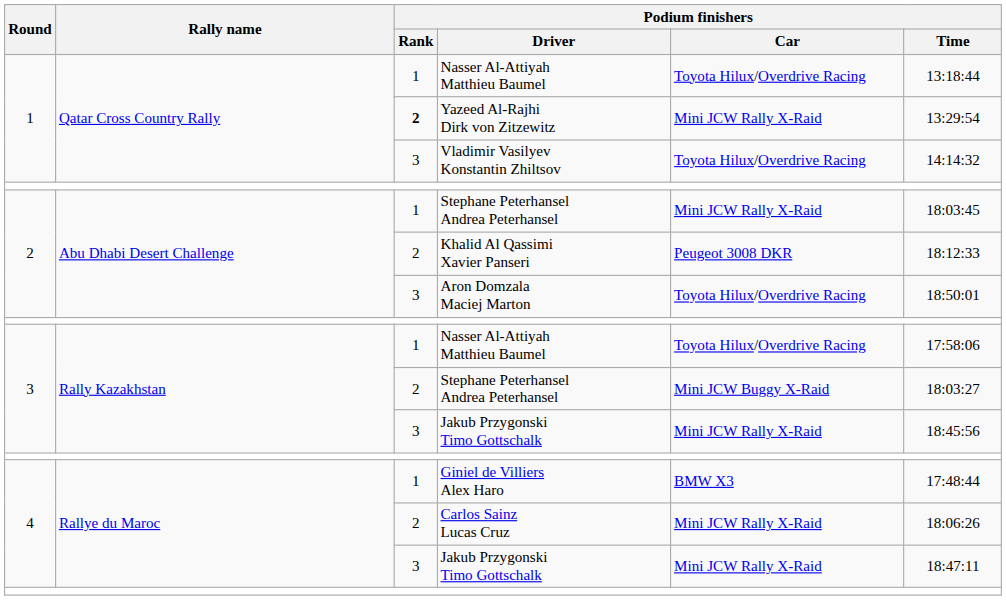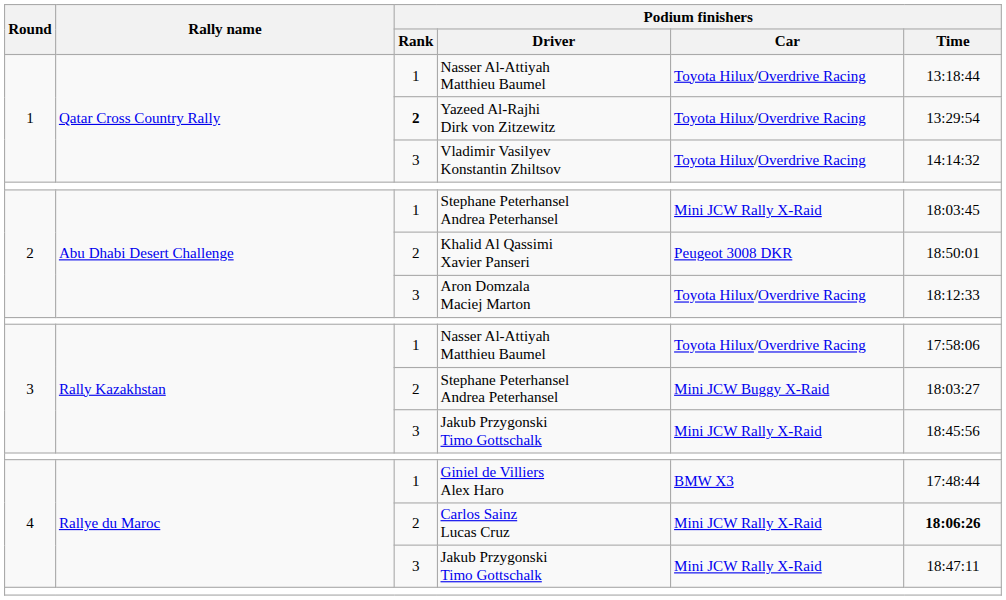 <table class="wikitable" style="font-size:85%;">
 <tr>
 <th rowspan=2>Round</th>
 <th style="width:22em" rowspan=2>Rally name</th>
 <th colspan=4>Podium finishers</th>
 </tr>
 <tr>
 <th>Rank</th>
 <th style="width:15em">Driver</th>
 <th style="width:15em">Car</th>
 <th style="width:6em">Time</th>
 </tr>
 <tr>
 <td rowspan=3 align=center>1</td>
 <td rowspan=3> <a href='#'>Qatar Cross Country Rally</a></td>
 <td align=center>1</td>
 <td> Nasser Al-Attiyah <br> Matthieu Baumel</td>
 <td><a href='#'>Toyota Hilux</a>/<a href='#'>Overdrive Racing</a></td>
 <td align=center>13:18:44</td>
 </tr>
 <tr>
 <td align=center><strong>2</strong></td>
 <td> Yazeed Al-Rajhi <br> Dirk von Zitzewitz</td>
-<td><a href='#'>Mini JCW Rally X-Raid</a></td>
+<td><a href='#'>Toyota Hilux</a>/<a href='#'>Overdrive Racing</a></td>
 <td align=center>13:29:54</td>
 </tr>
 <tr>
 <td align=center>3</td>
 <td> Vladimir Vasilyev <br> Konstantin Zhiltsov</td>
 <td><a href='#'>Toyota Hilux</a>/<a href='#'>Overdrive Racing</a></td>
 <td align=center>14:14:32</td>
 </tr>
 <tr style="background:white;">
 <td colspan=6></td>
 </tr>
 <tr>
 <td rowspan=3 align=center>2</td>
 <td rowspan=3> <a href='#'>Abu Dhabi Desert Challenge</a></td>
 <td align=center>1</td>
 <td> Stephane Peterhansel <br> Andrea Peterhansel</td>
 <td><a href='#'>Mini JCW Rally X-Raid</a></td>
 <td align=center>18:03:45</td>
 </tr>
 <tr>
 <td align=center>2</td>
 <td> Khalid Al Qassimi <br> Xavier Panseri</td>
 <td><a href='#'>Peugeot 3008 DKR</a></td>
-<td align=center>18:12:33</td>
+<td align=center>18:50:01</td>
 </tr>
 <tr>
 <td align=center>3</td>
 <td> Aron Domzala <br> Maciej Marton</td>
 <td><a href='#'>Toyota Hilux</a>/<a href='#'>Overdrive Racing</a></td>
-<td align=center>18:50:01</td>
+<td align=center>18:12:33</td>
 </tr>
 <tr style="background:white;">
 <td colspan=6></td>
 </tr>
 <tr>
 <td rowspan=3 align=center>3</td>
 <td rowspan=3> <a href='#'>Rally Kazakhstan</a></td>
 <td align=center>1</td>
 <td> Nasser Al-Attiyah <br> Matthieu Baumel</td>
 <td><a href='#'>Toyota Hilux</a>/<a href='#'>Overdrive Racing</a></td>
 <td align=center>17:58:06</td>
 </tr>
 <tr>
 <td align=center>2</td>
 <td> Stephane Peterhansel <br> Andrea Peterhansel</td>
 <td><a href='#'>Mini JCW Buggy X-Raid</a></td>
 <td align=center>18:03:27</td>
 </tr>
 <tr>
 <td align=center>3</td>
 <td> Jakub Przygonski<br> <a href='#'>Timo Gottschalk</a></td>
 <td><a href='#'>Mini JCW Rally X-Raid</a></td>
 <td align=center>18:45:56</td>
 </tr>
 <tr style="background:white;">
 <td colspan=6></td>
 </tr>
 <tr>
 <td rowspan=3 align=center>4</td>
 <td rowspan=3> <a href='#'>Rallye du Maroc</a></td>
 <td align=center>1</td>
 <td> <a href='#'>Giniel de Villiers</a> <br> Alex Haro</td>
 <td><a href='#'>BMW X3</a></td>
 <td align=center>17:48:44</td>
 </tr>
 <tr>
 <td align=center>2</td>
 <td> <a href='#'>Carlos Sainz</a> <br> Lucas Cruz</td>
 <td><a href='#'>Mini JCW Rally X-Raid</a></td>
-<td align=center>18:06:26</td>
+<td align=center><strong>18:06:26</strong></td>
 </tr>
 <tr>
 <td align=center>3</td>
 <td> Jakub Przygonski<br> <a href='#'>Timo Gottschalk</a></td>
 <td><a href='#'>Mini JCW Rally X-Raid</a></td>
 <td align=center>18:47:11</td>
 </tr>
 <tr style="background:white;">
 <td colspan=6></td>
 </tr>
 </table>
